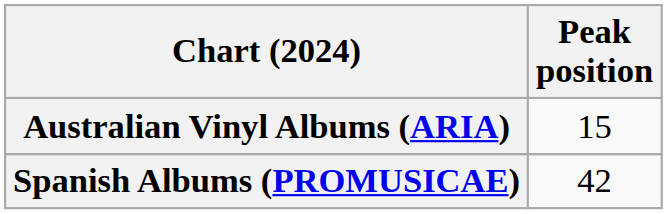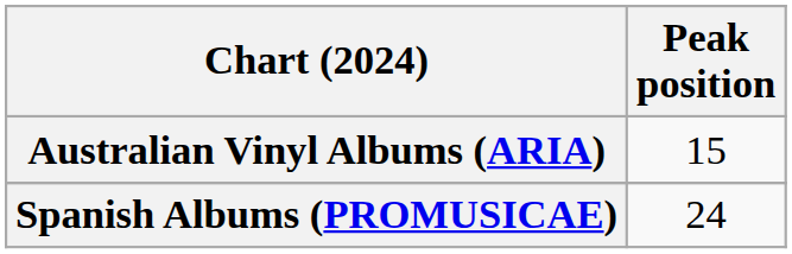 <table class="wikitable sortable plainrowheaders" style="text-align:center">
 <tr>
 <th scope="col">Chart (2024)</th>
 <th scope="col">Peak<br>position</th>
 </tr>
 <tr>
 <th scope="row">Australian Vinyl Albums (<a href='#'>ARIA</a>)</th>
 <td>15</td>
 </tr>
 <tr>
 </tr>
 <tr>
 <th scope="row">Spanish Albums (<a href='#'>PROMUSICAE</a>)</th>
-<td>42</td>
+<td>24</td>
 </tr>
 </table>
